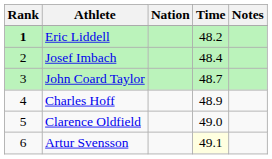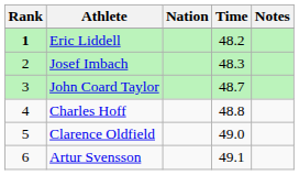 <table class="wikitable sortable" style="text-align:center">
 <tr>
 <th>Rank</th>
 <th>Athlete</th>
 <th>Nation</th>
 <th>Time</th>
 <th>Notes</th>
 </tr>
 <tr>
 </tr>
 <tr bgcolor=bbf3bb>
 <td><strong>1</strong></td>
 <td align=left><a href='#'>Eric Liddell</a></td>
 <td align=left></td>
 <td>48.2</td>
 <td></td>
 </tr>
 <tr bgcolor=bbf3bb>
 <td>2</td>
 <td align=left><a href='#'>Josef Imbach</a></td>
 <td align=left></td>
-<td>48.4</td>
+<td>48.3</td>
 <td></td>
 </tr>
 <tr bgcolor=bbf3bb>
 <td>3</td>
 <td align=left><a href='#'>John Coard Taylor</a></td>
 <td align=left></td>
 <td>48.7</td>
 <td></td>
 </tr>
 <tr>
 <td>4</td>
 <td align=left><a href='#'>Charles Hoff</a></td>
 <td align=left></td>
-<td>48.9</td>
+<td>48.8</td>
 <td></td>
 </tr>
 <tr>
 <td>5</td>
 <td align=left><a href='#'>Clarence Oldfield</a></td>
 <td align=left></td>
 <td>49.0</td>
 <td></td>
 </tr>
 <tr>
 <td>6</td>
 <td align=left><a href='#'>Artur Svensson</a></td>
 <td align=left></td>
-<td style="background: lightyellow;">49.1</td>
+<td>49.1</td>
 <td></td>
 </tr>
 </table>
